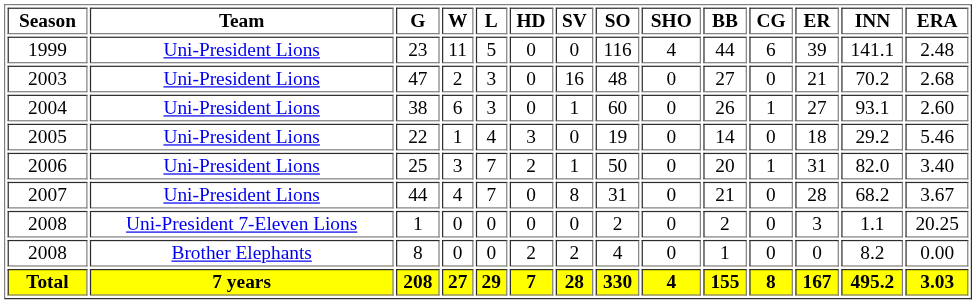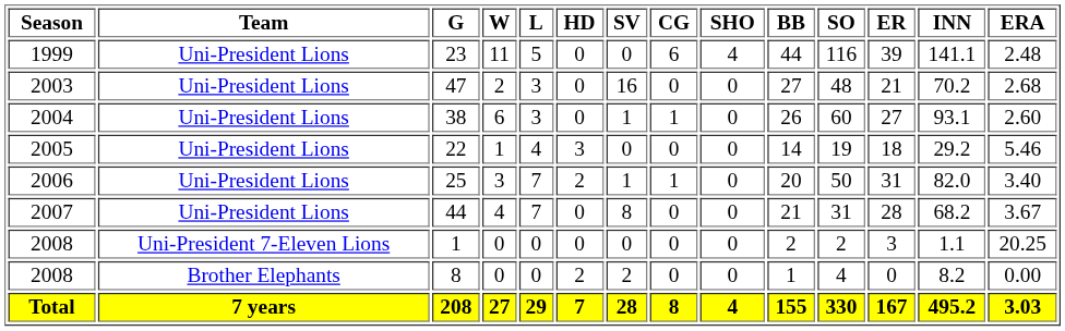 <table border=1 width="800px">
 <tr align=middle>
 <th>Season</th>
 <th>Team</th>
 <th>G</th>
 <th>W</th>
 <th>L</th>
 <th>HD</th>
 <th>SV</th>
-<th>SO</th>
+<th>CG</th>
 <th>SHO</th>
 <th>BB</th>
-<th>CG</th>
+<th>SO</th>
 <th>ER</th>
 <th>INN</th>
 <th>ERA</th>
 </tr>
 <tr align="center">
 <td>1999</td>
 <td><a href='#'>Uni-President Lions</a></td>
 <td>23</td>
 <td>11</td>
 <td>5</td>
 <td>0</td>
 <td>0</td>
-<td>116</td>
+<td>6</td>
 <td>4</td>
 <td>44</td>
-<td>6</td>
+<td>116</td>
 <td>39</td>
 <td>141.1</td>
 <td>2.48</td>
 </tr>
 <tr align="center">
 <td>2003</td>
 <td><a href='#'>Uni-President Lions</a></td>
 <td>47</td>
 <td>2</td>
 <td>3</td>
 <td>0</td>
 <td>16</td>
-<td>48</td>
+<td>0</td>
 <td>0</td>
 <td>27</td>
-<td>0</td>
+<td>48</td>
 <td>21</td>
 <td>70.2</td>
 <td>2.68</td>
 </tr>
 <tr align="center">
 <td>2004</td>
 <td><a href='#'>Uni-President Lions</a></td>
 <td>38</td>
 <td>6</td>
 <td>3</td>
 <td>0</td>
 <td>1</td>
-<td>60</td>
+<td>1</td>
 <td>0</td>
 <td>26</td>
-<td>1</td>
+<td>60</td>
 <td>27</td>
 <td>93.1</td>
 <td>2.60</td>
 </tr>
 <tr align="center">
 <td>2005</td>
 <td><a href='#'>Uni-President Lions</a></td>
 <td>22</td>
 <td>1</td>
 <td>4</td>
 <td>3</td>
 <td>0</td>
-<td>19</td>
+<td>0</td>
 <td>0</td>
 <td>14</td>
-<td>0</td>
+<td>19</td>
 <td>18</td>
 <td>29.2</td>
 <td>5.46</td>
 </tr>
 <tr align="center">
 <td>2006</td>
 <td><a href='#'>Uni-President Lions</a></td>
 <td>25</td>
 <td>3</td>
 <td>7</td>
 <td>2</td>
 <td>1</td>
-<td>50</td>
+<td>1</td>
 <td>0</td>
 <td>20</td>
-<td>1</td>
+<td>50</td>
 <td>31</td>
 <td>82.0</td>
 <td>3.40</td>
 </tr>
 <tr align="center">
 <td>2007</td>
 <td><a href='#'>Uni-President Lions</a></td>
 <td>44</td>
 <td>4</td>
 <td>7</td>
 <td>0</td>
 <td>8</td>
-<td>31</td>
+<td>0</td>
 <td>0</td>
 <td>21</td>
-<td>0</td>
+<td>31</td>
 <td>28</td>
 <td>68.2</td>
 <td>3.67</td>
 </tr>
 <tr align="center">
 <td>2008</td>
 <td><a href='#'>Uni-President 7-Eleven Lions</a></td>
 <td>1</td>
 <td>0</td>
 <td>0</td>
 <td>0</td>
 <td>0</td>
-<td>2</td>
+<td>0</td>
 <td>0</td>
 <td>2</td>
-<td>0</td>
+<td>2</td>
 <td>3</td>
 <td>1.1</td>
 <td>20.25</td>
 </tr>
 <tr align="center">
 <td>2008</td>
 <td><a href='#'>Brother Elephants</a></td>
 <td>8</td>
 <td>0</td>
 <td>0</td>
 <td>2</td>
 <td>2</td>
-<td>4</td>
+<td>0</td>
 <td>0</td>
 <td>1</td>
-<td>0</td>
+<td>4</td>
 <td>0</td>
 <td>8.2</td>
 <td>0.00</td>
 </tr>
 <tr align=middle style="color:black; background-color:yellow">
 <th>Total</th>
 <th>7 years</th>
 <th>208</th>
 <th>27</th>
 <th>29</th>
 <th>7</th>
 <th>28</th>
-<th>330</th>
+<th>8</th>
 <th>4</th>
 <th>155</th>
-<th>8</th>
+<th>330</th>
 <th>167</th>
 <th>495.2</th>
 <th>3.03</th>
 </tr>
 </table>
